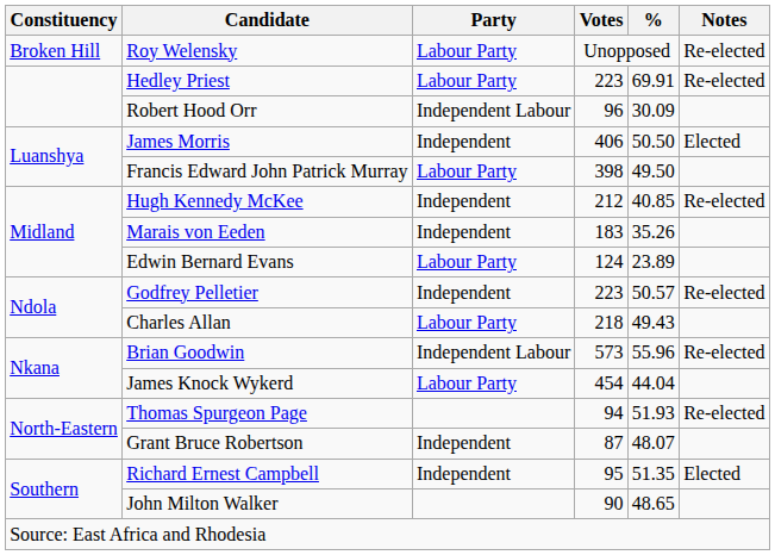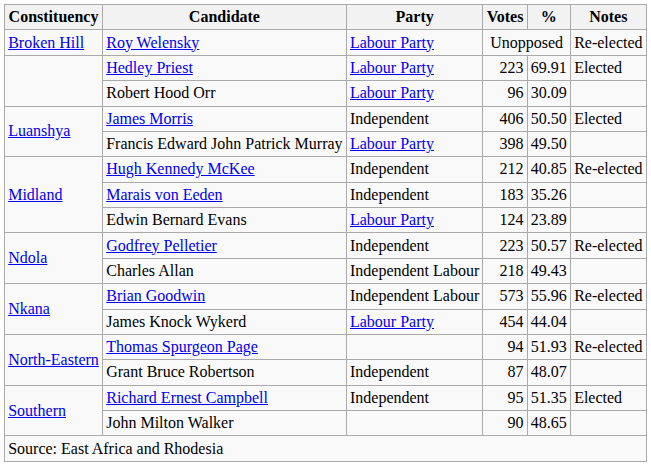 <table class=wikitable>
 <tr>
 <th>Constituency</th>
 <th>Candidate</th>
 <th>Party</th>
 <th>Votes</th>
 <th>%</th>
 <th>Notes</th>
 </tr>
 <tr>
 <td><a href='#'>Broken Hill</a></td>
 <td><a href='#'>Roy Welensky</a></td>
 <td><a href='#'>Labour Party</a></td>
 <td colspan=2 align=center>Unopposed</td>
 <td>Re-elected</td>
 </tr>
 <tr>
 <td rowspan=2></td>
 <td><a href='#'>Hedley Priest</a></td>
 <td><a href='#'>Labour Party</a></td>
 <td align=right>223</td>
 <td align=right>69.91</td>
-<td>Re-elected</td>
+<td>Elected</td>
 </tr>
 <tr>
 <td>Robert Hood Orr</td>
-<td>Independent Labour</td>
+<td><a href='#'>Labour Party</a></td>
 <td align=right>96</td>
 <td align=right>30.09</td>
 <td></td>
 </tr>
 <tr>
 <td rowspan=2><a href='#'>Luanshya</a></td>
 <td><a href='#'>James Morris</a></td>
 <td>Independent</td>
 <td align=right>406</td>
 <td align=right>50.50</td>
 <td>Elected</td>
 </tr>
 <tr>
 <td>Francis Edward John Patrick Murray</td>
 <td><a href='#'>Labour Party</a></td>
 <td align=right>398</td>
 <td align=right>49.50</td>
 <td></td>
 </tr>
 <tr>
 <td rowspan=3><a href='#'>Midland</a></td>
 <td><a href='#'>Hugh Kennedy McKee</a></td>
 <td>Independent</td>
 <td align=right>212</td>
 <td align=right>40.85</td>
 <td>Re-elected</td>
 </tr>
 <tr>
 <td><a href='#'>Marais von Eeden</a></td>
 <td>Independent</td>
 <td align=right>183</td>
 <td align=right>35.26</td>
 <td></td>
 </tr>
 <tr>
 <td>Edwin Bernard Evans</td>
 <td><a href='#'>Labour Party</a></td>
 <td align=right>124</td>
 <td align=right>23.89</td>
 <td></td>
 </tr>
 <tr>
 <td rowspan=2><a href='#'>Ndola</a></td>
 <td><a href='#'>Godfrey Pelletier</a></td>
 <td>Independent</td>
 <td align=right>223</td>
 <td align=right>50.57</td>
 <td>Re-elected</td>
 </tr>
 <tr>
 <td>Charles Allan</td>
-<td><a href='#'>Labour Party</a></td>
+<td>Independent Labour</td>
 <td align=right>218</td>
 <td align=right>49.43</td>
 <td></td>
 </tr>
 <tr>
 <td rowspan=2><a href='#'>Nkana</a></td>
 <td><a href='#'>Brian Goodwin</a></td>
 <td>Independent Labour</td>
 <td align=right>573</td>
 <td align=right>55.96</td>
 <td>Re-elected</td>
 </tr>
 <tr>
 <td>James Knock Wykerd</td>
 <td><a href='#'>Labour Party</a></td>
 <td align=right>454</td>
 <td align=right>44.04</td>
 <td></td>
 </tr>
 <tr>
 <td rowspan=2><a href='#'>North-Eastern</a></td>
 <td><a href='#'>Thomas Spurgeon Page</a></td>
 <td></td>
 <td align=right>94</td>
 <td align=right>51.93</td>
 <td>Re-elected</td>
 </tr>
 <tr>
 <td>Grant Bruce Robertson</td>
 <td>Independent</td>
 <td align=right>87</td>
 <td align=right>48.07</td>
 <td></td>
 </tr>
 <tr>
 <td rowspan=2><a href='#'>Southern</a></td>
 <td><a href='#'>Richard Ernest Campbell</a></td>
 <td>Independent</td>
 <td align=right>95</td>
 <td align=right>51.35</td>
 <td>Elected</td>
 </tr>
 <tr>
 <td>John Milton Walker</td>
 <td></td>
 <td align=right>90</td>
 <td align=right>48.65</td>
 <td></td>
 </tr>
 <tr>
 <td colspan=6>Source: East Africa and Rhodesia</td>
 </tr>
 </table>
